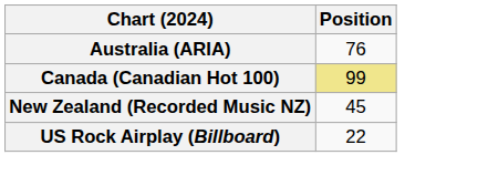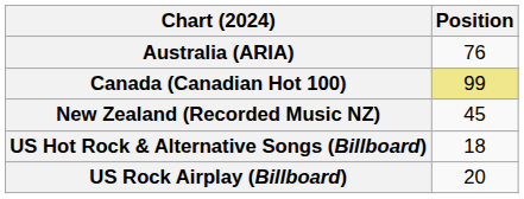 <table class="wikitable sortable plainrowheaders" style="text-align:center">
 <tr>
 <th scope="col">Chart (2024)</th>
 <th scope="col">Position</th>
 </tr>
 <tr>
 <th scope="row">Australia (ARIA)</th>
 <td>76</td>
 </tr>
 <tr>
 <th scope="row">Canada (Canadian Hot 100)</th>
 <td style="background: khaki;">99</td>
 </tr>
 <tr>
 <th scope="row">New Zealand (Recorded Music NZ)</th>
 <td>45</td>
 </tr>
 <tr>
+<th scope="row">US Hot Rock & Alternative Songs (<em>Billboard</em>)</th>
+<td>18</td>
+</tr>
+<tr>
 <th scope="row">US Rock Airplay (<em>Billboard</em>)</th>
-<td>22</td>
+<td>20</td>
 </tr>
 </table>
